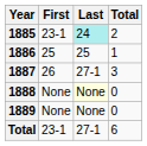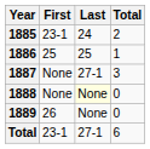 <table class="wikitable">
 <tr>
 <th>Year</th>
 <th>First</th>
 <th>Last</th>
 <th>Total</th>
 </tr>
 <tr>
 <th>1885</th>
 <td>23-1</td>
-<td style="background: paleturquoise;">24</td>
+<td>24</td>
 <td>2</td>
 </tr>
 <tr>
 <th>1886</th>
 <td>25</td>
 <td>25</td>
 <td>1</td>
 </tr>
 <tr>
 <th>1887</th>
-<td>26</td>
+<td>None</td>
 <td>27-1</td>
 <td>3</td>
 </tr>
 <tr>
 <th>1888</th>
 <td>None</td>
 <td style="background: lightyellow;">None</td>
 <td>0</td>
 </tr>
 <tr>
 <th>1889</th>
-<td>None</td>
+<td>26</td>
 <td>None</td>
 <td>0</td>
 </tr>
 <tr>
 <th>Total</th>
 <td>23-1</td>
 <td>27-1</td>
 <td>6</td>
 </tr>
 </table>
